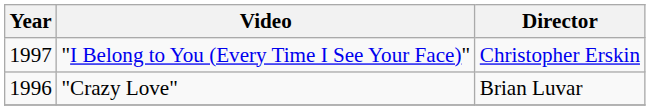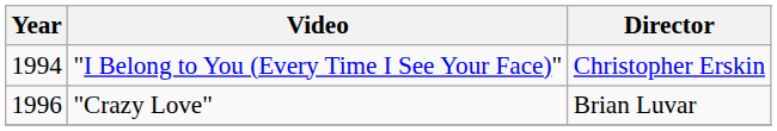 <table class="wikitable">
 <tr>
 <th>Year</th>
 <th>Video</th>
 <th>Director</th>
 </tr>
 <tr>
-<td>1997</td>
+<td>1994</td>
 <td>"<a href='#'>I Belong to You (Every Time I See Your Face)</a>"</td>
 <td><a href='#'>Christopher Erskin</a></td>
 </tr>
 <tr>
 <td>1996</td>
 <td>"Crazy Love"</td>
 <td>Brian Luvar</td>
 </tr>
 <tr>
 </tr>
 </table>
